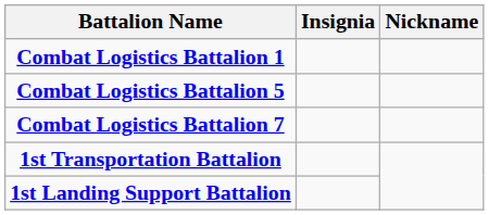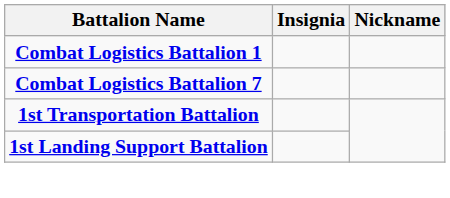 <table class="wikitable sortable" style="text-align:center;">
 <tr bgcolor="#CCCCCC">
 <th><strong>Battalion Name</strong></th>
 <th><strong>Insignia</strong></th>
 <th><strong>Nickname</strong></th>
 </tr>
 <tr>
 <td><strong><a href='#'>Combat Logistics Battalion 1</a></strong></td>
-<td></td>
-<td></td>
-</tr>
-<tr>
-<td><strong><a href='#'>Combat Logistics Battalion 5</a></strong></td>
 <td></td>
 <td></td>
 </tr>
 <tr>
 <td><strong><a href='#'>Combat Logistics Battalion 7</a></strong></td>
 <td></td>
 <td></td>
 </tr>
 <tr>
 <td><strong><a href='#'>1st Transportation Battalion</a></strong></td>
 <td></td>
 </tr>
 <tr>
 <td><strong><a href='#'>1st Landing Support Battalion</a></strong></td>
 <td></td>
 </tr>
 </table>
